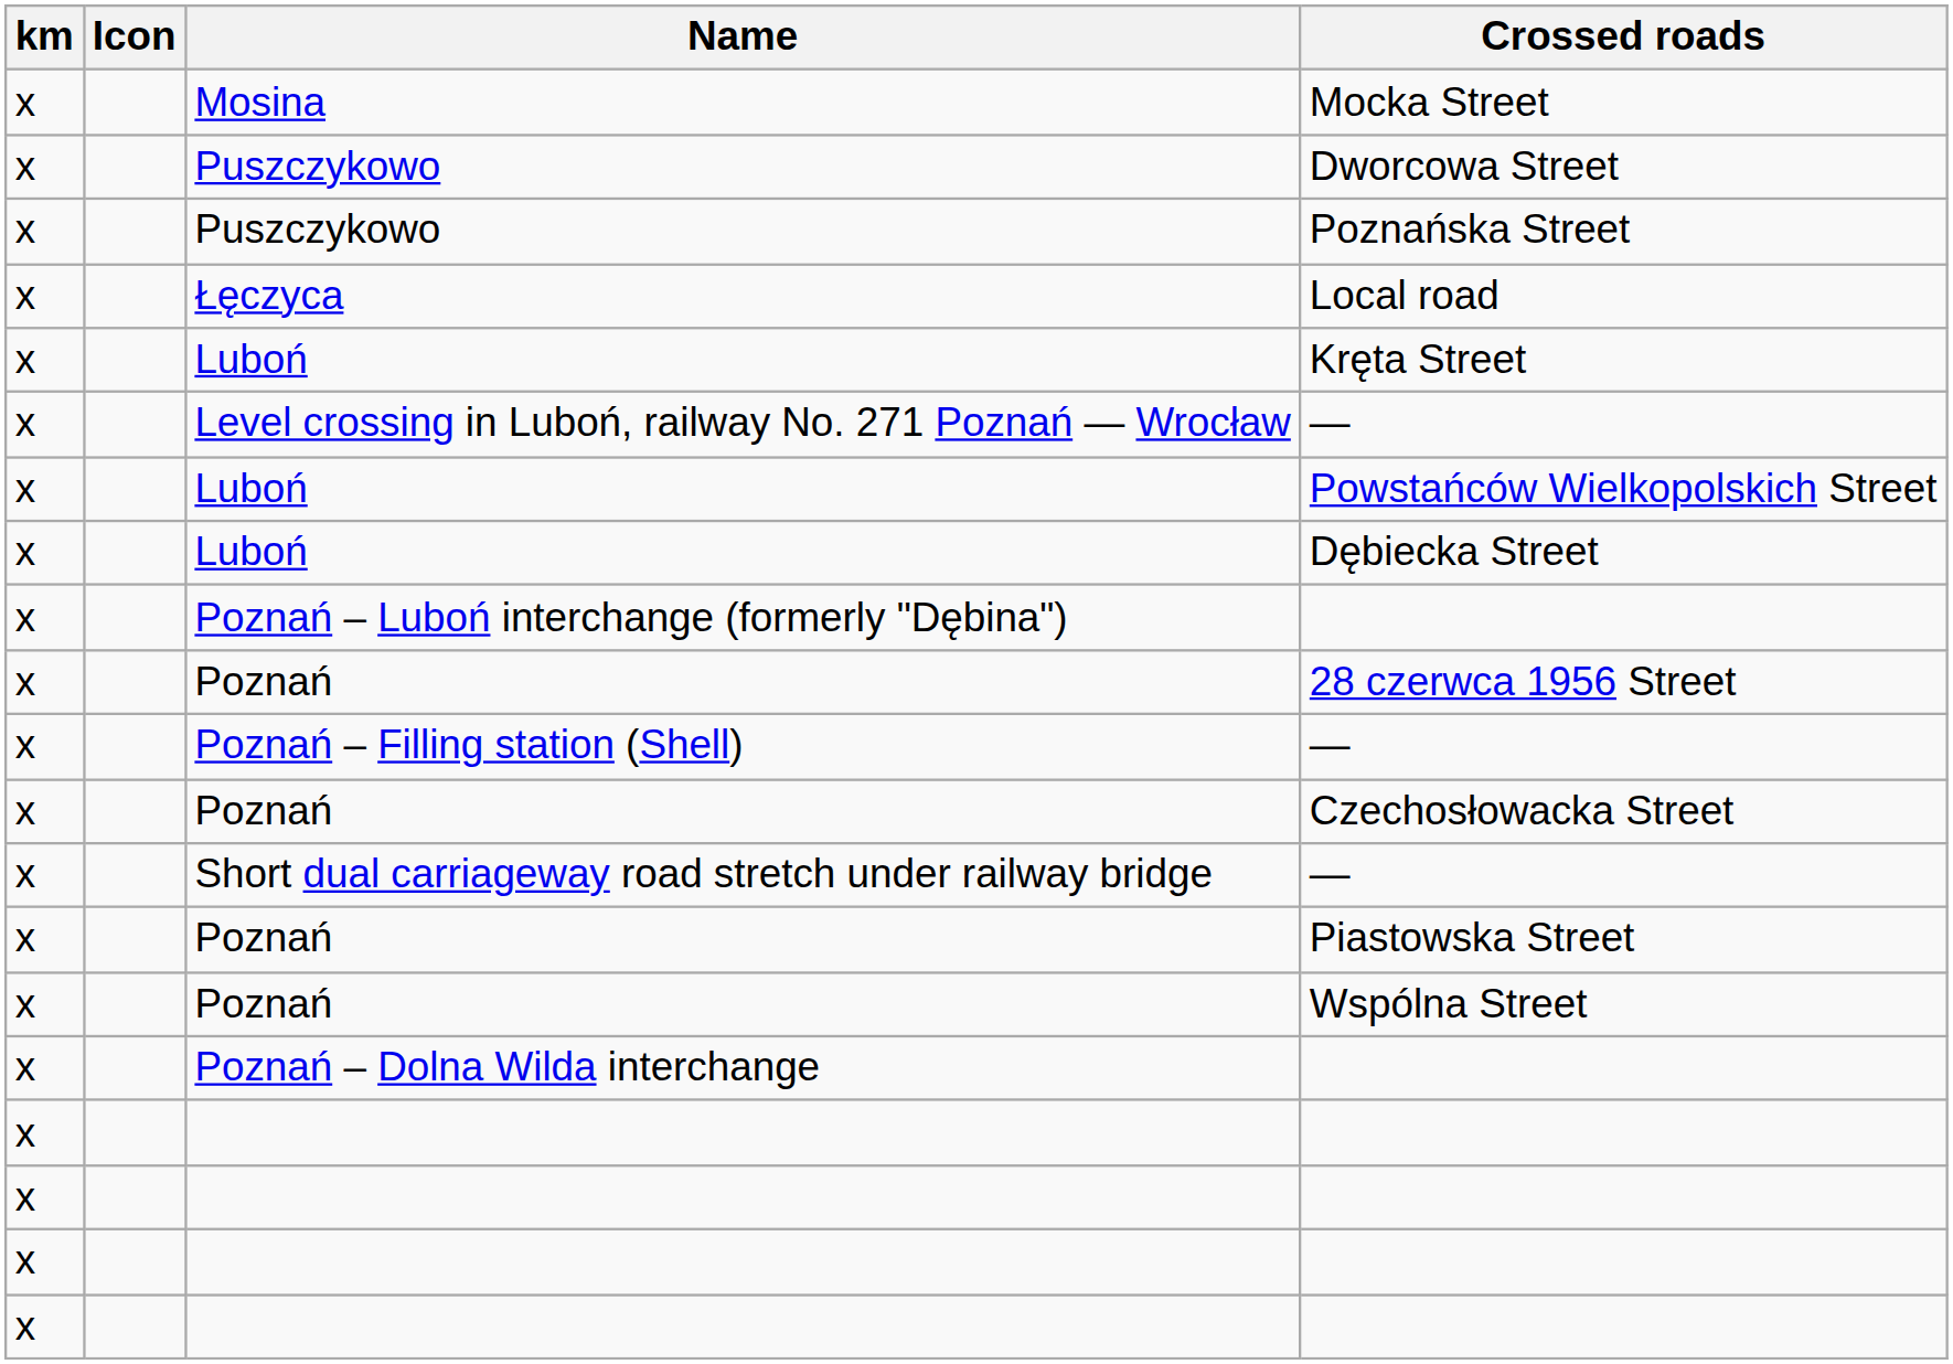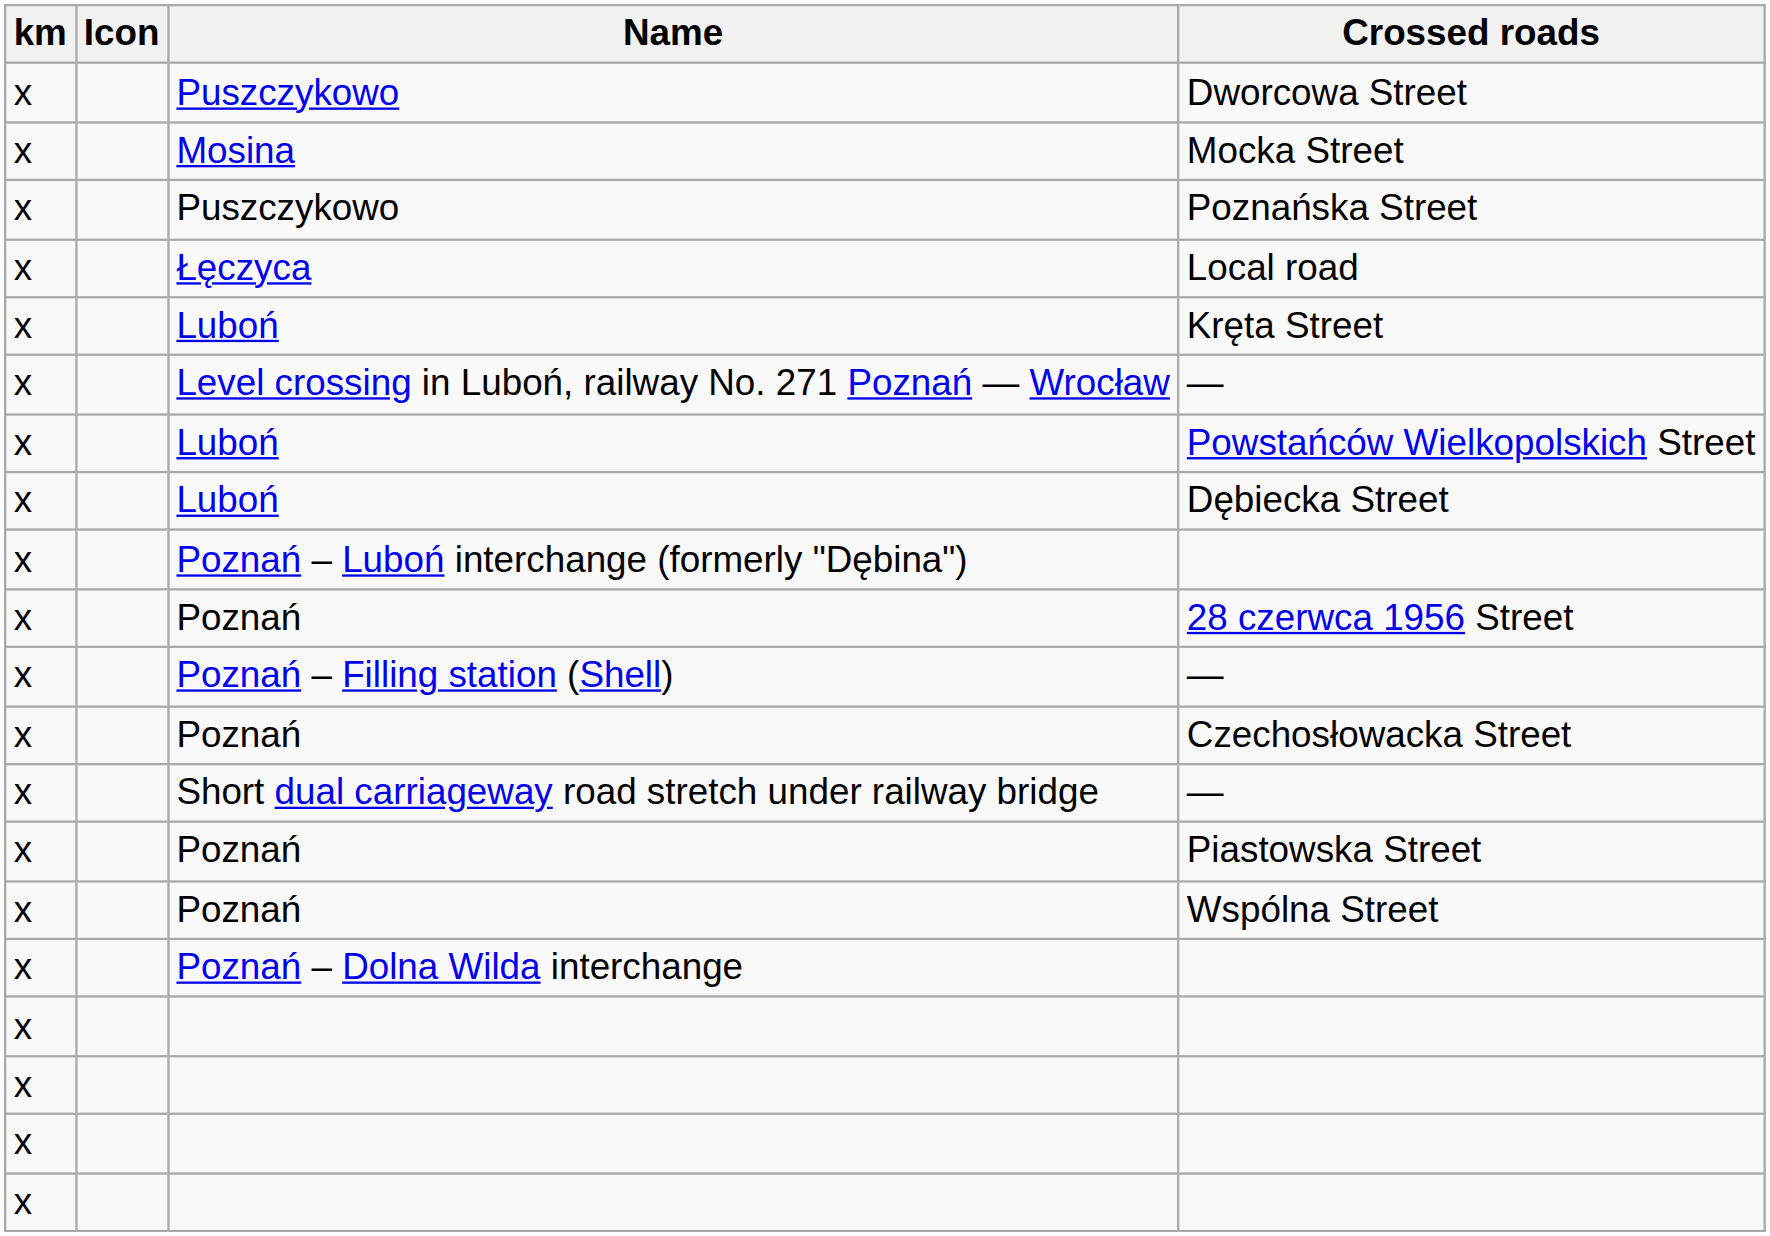 <table class=wikitable>
 <tr>
 <th>km</th>
 <th>Icon</th>
 <th>Name</th>
 <th>Crossed roads</th>
 </tr>
 <tr>
 <td>x</td>
 <td></td>
-<td><a href='#'>Mosina</a></td>
-<td>Mocka Street </td>
+<td><a href='#'>Puszczykowo</a></td>
+<td>Dworcowa Street</td>
 </tr>
 <tr>
 <td>x</td>
 <td></td>
-<td><a href='#'>Puszczykowo</a></td>
-<td>Dworcowa Street</td>
+<td><a href='#'>Mosina</a></td>
+<td>Mocka Street </td>
 </tr>
 <tr>
 <td>x</td>
 <td></td>
 <td>Puszczykowo</td>
 <td>Poznańska Street</td>
 </tr>
 <tr>
 <td>x</td>
 <td></td>
 <td><a href='#'>Łęczyca</a></td>
 <td>Local road</td>
 </tr>
 <tr>
 <td>x</td>
 <td></td>
 <td><a href='#'>Luboń</a></td>
 <td>Kręta Street</td>
 </tr>
 <tr>
 <td>x</td>
 <td></td>
 <td><a href='#'>Level crossing</a> in Luboń, railway No. 271 <a href='#'>Poznań</a> — <a href='#'>Wrocław</a></td>
 <td>—</td>
 </tr>
 <tr>
 <td>x</td>
 <td></td>
 <td><a href='#'>Luboń</a></td>
 <td><a href='#'>Powstańców Wielkopolskich</a> Street</td>
 </tr>
 <tr>
 <td>x</td>
 <td></td>
 <td><a href='#'>Luboń</a></td>
 <td>Dębiecka Street</td>
 </tr>
 <tr>
 <td>x</td>
 <td> </td>
 <td><a href='#'>Poznań</a> – <a href='#'>Luboń</a> interchange (formerly "Dębina")</td>
 <td>     </td>
 </tr>
 <tr>
 <td>x</td>
 <td> </td>
 <td>Poznań</td>
 <td><a href='#'>28 czerwca 1956</a> Street</td>
 </tr>
 <tr>
 <td>x</td>
 <td></td>
 <td><a href='#'>Poznań</a> – <a href='#'>Filling station</a> (<a href='#'>Shell</a>)</td>
 <td>—</td>
 </tr>
 <tr>
 <td>x</td>
 <td> </td>
 <td>Poznań</td>
 <td>Czechosłowacka Street</td>
 </tr>
 <tr>
 <td>x</td>
 <td> </td>
 <td>Short <a href='#'>dual carriageway</a> road stretch under railway bridge</td>
 <td>—</td>
 </tr>
 <tr>
 <td>x</td>
 <td> </td>
 <td>Poznań</td>
 <td>Piastowska Street</td>
 </tr>
 <tr>
 <td>x</td>
 <td></td>
 <td>Poznań</td>
 <td>Wspólna Street</td>
 </tr>
 <tr>
 <td>x</td>
 <td></td>
 <td><a href='#'>Poznań</a> – <a href='#'>Dolna Wilda</a> interchange</td>
 <td> </td>
 </tr>
 <tr>
 <td>x</td>
 <td></td>
 <td></td>
 <td></td>
 </tr>
 <tr>
 <td>x</td>
 <td></td>
 <td></td>
 <td></td>
 </tr>
 <tr>
 <td>x</td>
 <td></td>
 <td></td>
 <td></td>
 </tr>
 <tr>
 <td>x</td>
 <td></td>
 <td></td>
 <td></td>
 </tr>
 </table>
